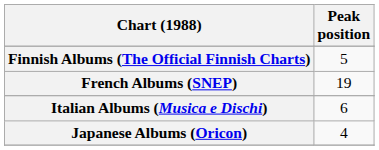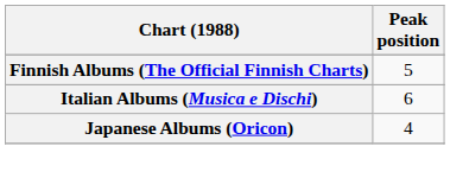 <table class="wikitable sortable plainrowheaders">
 <tr>
 <th>Chart (1988)</th>
 <th>Peak<br>position</th>
 </tr>
 <tr>
 </tr>
 <tr>
 </tr>
 <tr>
 </tr>
 <tr>
 </tr>
 <tr>
 <th scope="row">Finnish Albums (<a href='#'>The Official Finnish Charts</a>)</th>
 <td align="center">5</td>
-</tr>
-<tr>
-<th scope="row">French Albums (<a href='#'>SNEP</a>)</th>
-<td align="center">19</td>
 </tr>
 <tr>
 </tr>
 <tr>
 <th scope="row">Italian Albums (<em><a href='#'>Musica e Dischi</a></em>)</th>
 <td align="center">6</td>
 </tr>
 <tr>
 <th scope="row">Japanese Albums (<a href='#'>Oricon</a>)</th>
 <td align="center">4</td>
 </tr>
 <tr>
 </tr>
 <tr>
 </tr>
 <tr>
 </tr>
 <tr>
 </tr>
 <tr>
 </tr>
 </table>
